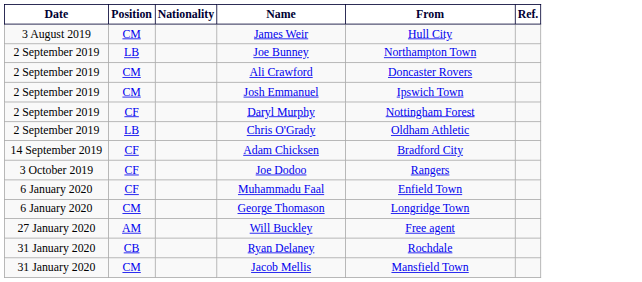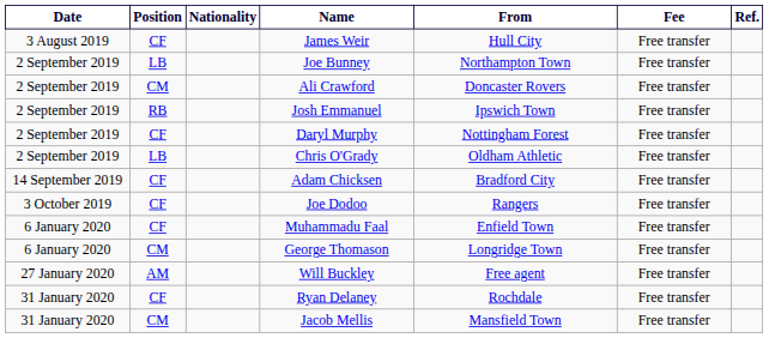 <table class="wikitable"  style="text-align:center; font-size:90%; ">
 <tr>
 <th style="background:#FFFFFF;color:#000033;border:1px solid #000033; width:120px;">Date</th>
 <th style="background:#FFFFFF;color:#000033;border:1px solid #000033; width:50px;">Position</th>
 <th style="background:#FFFFFF;color:#000033;border:1px solid #000033; width:50px;">Nationality</th>
 <th style="background:#FFFFFF;color:#000033;border:1px solid #000033; width:150px;">Name</th>
 <th style="background:#FFFFFF;color:#000033;border:1px solid #000033; width:200px;">From</th>
+<th style="background:#FFFFFF;color:#000033;border:1px solid #000033; width:110px;">Fee</th>
 <th style="background:#FFFFFF;color:#000033;border:1px solid #000033; width:25px;">Ref.</th>
 </tr>
 <tr>
 <td>3 August 2019</td>
-<td><a href='#'>CM</a></td>
+<td><a href='#'>CF</a></td>
 <td></td>
 <td><a href='#'>James Weir</a></td>
 <td> <a href='#'>Hull City</a></td>
+<td>Free transfer</td>
 <td></td>
 </tr>
 <tr>
 <td>2 September 2019</td>
 <td><a href='#'>LB</a></td>
 <td></td>
 <td><a href='#'>Joe Bunney</a></td>
 <td> <a href='#'>Northampton Town</a></td>
+<td>Free transfer</td>
 <td></td>
 </tr>
 <tr>
 <td>2 September 2019</td>
 <td><a href='#'>CM</a></td>
 <td></td>
 <td><a href='#'>Ali Crawford</a></td>
 <td> <a href='#'>Doncaster Rovers</a></td>
+<td>Free transfer</td>
 <td></td>
 </tr>
 <tr>
 <td>2 September 2019</td>
-<td><a href='#'>CM</a></td>
+<td><a href='#'>RB</a></td>
 <td></td>
 <td><a href='#'>Josh Emmanuel</a></td>
 <td> <a href='#'>Ipswich Town</a></td>
+<td>Free transfer</td>
 <td></td>
 </tr>
 <tr>
 <td>2 September 2019</td>
 <td><a href='#'>CF</a></td>
 <td></td>
 <td><a href='#'>Daryl Murphy</a></td>
 <td> <a href='#'>Nottingham Forest</a></td>
+<td>Free transfer</td>
 <td></td>
 </tr>
 <tr>
 <td>2 September 2019</td>
 <td><a href='#'>LB</a></td>
 <td></td>
 <td><a href='#'>Chris O'Grady</a></td>
 <td> <a href='#'>Oldham Athletic</a></td>
+<td>Free transfer</td>
 <td></td>
 </tr>
 <tr>
 <td>14 September 2019</td>
 <td><a href='#'>CF</a></td>
 <td></td>
 <td><a href='#'>Adam Chicksen</a></td>
 <td> <a href='#'>Bradford City</a></td>
+<td>Free transfer</td>
 <td></td>
 </tr>
 <tr>
 <td>3 October 2019</td>
 <td><a href='#'>CF</a></td>
 <td></td>
 <td><a href='#'>Joe Dodoo</a></td>
 <td> <a href='#'>Rangers</a></td>
+<td>Free transfer</td>
 <td></td>
 </tr>
 <tr>
 <td>6 January 2020</td>
 <td><a href='#'>CF</a></td>
 <td></td>
 <td><a href='#'>Muhammadu Faal</a></td>
 <td> <a href='#'>Enfield Town</a></td>
+<td>Free transfer</td>
 <td></td>
 </tr>
 <tr>
 <td>6 January 2020</td>
 <td><a href='#'>CM</a></td>
 <td></td>
 <td><a href='#'>George Thomason</a></td>
 <td> <a href='#'>Longridge Town</a></td>
+<td>Free transfer</td>
 <td></td>
 </tr>
 <tr>
 <td>27 January 2020</td>
 <td><a href='#'>AM</a></td>
 <td></td>
 <td><a href='#'>Will Buckley</a></td>
 <td><a href='#'>Free agent</a></td>
+<td>Free transfer</td>
 <td></td>
 </tr>
 <tr>
 <td>31 January 2020</td>
-<td><a href='#'>CB</a></td>
+<td><a href='#'>CF</a></td>
 <td></td>
 <td><a href='#'>Ryan Delaney</a></td>
 <td> <a href='#'>Rochdale</a></td>
+<td>Free transfer</td>
 <td></td>
 </tr>
 <tr>
 <td>31 January 2020</td>
 <td><a href='#'>CM</a></td>
 <td></td>
 <td><a href='#'>Jacob Mellis</a></td>
 <td> <a href='#'>Mansfield Town</a></td>
+<td>Free transfer</td>
 <td></td>
 </tr>
 </table>
